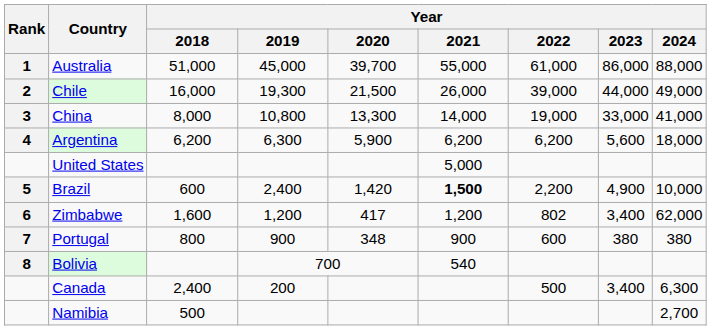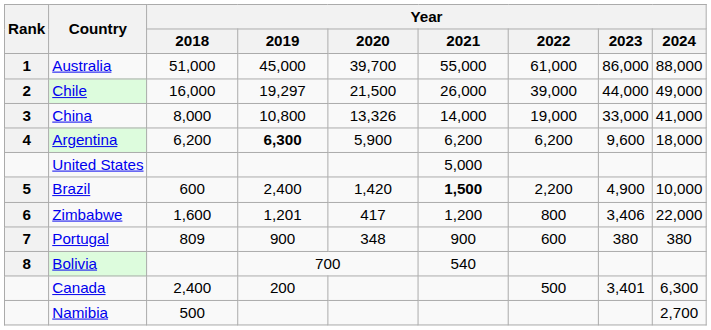 <table class="wikitable sortable" style="font-size:97%">
 <tr>
 <th rowspan=2>Rank</th>
 <th rowspan=2>Country</th>
 <th colspan=7>Year</th>
 </tr>
 <tr>
 <th width=85px>2018</th>
 <th width=85px>2019</th>
 <th width=85px>2020</th>
 <th width=85px>2021</th>
 <th width=85px>2022</th>
 <th>2023</th>
 <th>2024</th>
 </tr>
 <tr>
 <th>1</th>
 <td> <a href='#'>Australia</a></td>
 <td align=center>51,000</td>
 <td align=center>45,000</td>
 <td align=center>39,700</td>
 <td align=center>55,000</td>
 <td align=center>61,000</td>
 <td align=center>86,000</td>
 <td align=center>88,000</td>
 </tr>
 <tr>
 <th>2</th>
 <td bgcolor=#DDFCDD> <a href='#'>Chile</a></td>
 <td align=center>16,000</td>
-<td align=center>19,300</td>
+<td align=center>19,297</td>
 <td align=center>21,500</td>
 <td align=center>26,000</td>
 <td align=center>39,000</td>
 <td align=center>44,000</td>
 <td align=center>49,000</td>
 </tr>
 <tr>
 <th>3</th>
 <td> <a href='#'>China</a></td>
 <td align=center>8,000</td>
 <td align=center>10,800</td>
-<td align=center>13,300</td>
+<td align=center>13,326</td>
 <td align=center>14,000</td>
 <td align=center>19,000</td>
 <td align=center>33,000</td>
 <td align=center>41,000</td>
 </tr>
 <tr>
 <th>4</th>
 <td bgcolor=#DDFCDD> <a href='#'>Argentina</a></td>
 <td align=center>6,200</td>
-<td align=center>6,300</td>
+<td align=center><strong>6,300</strong></td>
 <td align=center>5,900</td>
 <td align=center>6,200</td>
 <td align=center>6,200</td>
-<td align=center>5,600</td>
+<td align=center>9,600</td>
 <td align=center>18,000</td>
 </tr>
 <tr>
 <td></td>
 <td> <a href='#'>United States</a></td>
 <td></td>
 <td></td>
 <td></td>
 <td align=center>5,000</td>
 <td></td>
 <td></td>
 <td></td>
 </tr>
 <tr>
 <th>5</th>
 <td> <a href='#'>Brazil</a></td>
 <td align=center>600</td>
 <td align=center>2,400</td>
 <td align=center>1,420</td>
 <td align=center><strong>1,500</strong></td>
 <td align=center>2,200</td>
 <td align=center>4,900</td>
 <td align=center>10,000</td>
 </tr>
 <tr>
 <th>6</th>
 <td> <a href='#'>Zimbabwe</a></td>
 <td align=center>1,600</td>
-<td align=center>1,200</td>
+<td align=center>1,201</td>
 <td align=center>417</td>
 <td align=center>1,200</td>
-<td align=center>802</td>
-<td align=center>3,400</td>
-<td align=center>62,000</td>
+<td align=center>800</td>
+<td align=center>3,406</td>
+<td align=center>22,000</td>
 </tr>
 <tr>
 <th>7</th>
 <td> <a href='#'>Portugal</a></td>
-<td align=center>800</td>
+<td align=center>809</td>
 <td align=center>900</td>
 <td align=center>348</td>
 <td align=center>900</td>
 <td align=center>600</td>
 <td align=center>380</td>
 <td align=center>380</td>
 </tr>
 <tr>
 <th>8</th>
 <td bgcolor=#DDFCDD> <a href='#'>Bolivia</a></td>
 <td></td>
 <td align=center colspan=2>700</td>
 <td align=center>540</td>
 <td></td>
 <td></td>
 <td></td>
 </tr>
 <tr>
 <td></td>
 <td> <a href='#'>Canada</a></td>
 <td align=center>2,400</td>
 <td align=center>200</td>
 <td></td>
 <td></td>
 <td align=center>500</td>
-<td align=center>3,400</td>
+<td align=center>3,401</td>
 <td align=center>6,300</td>
 </tr>
 <tr>
 <td></td>
 <td> <a href='#'>Namibia</a></td>
 <td align=center>500</td>
 <td></td>
 <td></td>
 <td></td>
 <td></td>
 <td></td>
 <td align=center>2,700</td>
 </tr>
 </table>
